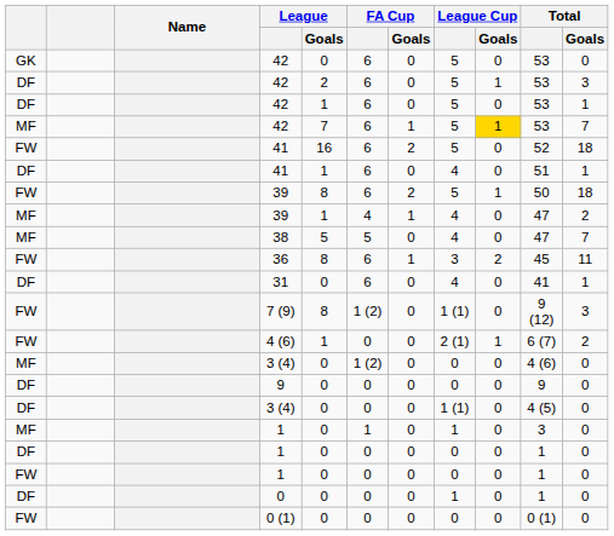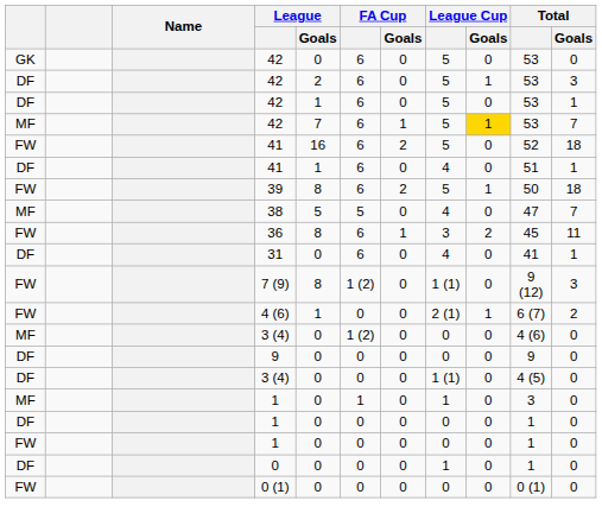 <table class="wikitable plainrowheaders" style="text-align:center;">
 <tr>
 <th rowspan="2" scope="col" width="40"></th>
 <th rowspan="2" scope="col" width="70"></th>
 <th rowspan="2" scope="col" width="160" scope=col>Name</th>
 <th colspan="2"><a href='#'>League</a></th>
 <th colspan="2"><a href='#'>FA Cup</a></th>
 <th colspan="2"><a href='#'>League Cup</a></th>
 <th colspan="2">Total</th>
 </tr>
 <tr>
 <th scope="col" width="40"></th>
 <th scope="col" width="45">Goals</th>
 <th scope="col" width="40"></th>
 <th scope="col" width="45">Goals</th>
 <th scope="col" width="40"></th>
 <th scope="col" width="45">Goals</th>
 <th scope="col" width="40"></th>
 <th scope="col" width="45">Goals</th>
 </tr>
 <tr>
 <td>GK</td>
 <td></td>
 <th scope=row></th>
 <td>42</td>
 <td>0</td>
 <td>6</td>
 <td>0</td>
 <td>5</td>
 <td>0</td>
 <td>53</td>
 <td>0</td>
 </tr>
 <tr>
 <td>DF</td>
 <td></td>
 <th scope=row></th>
 <td>42</td>
 <td>2</td>
 <td>6</td>
 <td>0</td>
 <td>5</td>
 <td>1</td>
 <td>53</td>
 <td>3</td>
 </tr>
 <tr>
 <td>DF</td>
 <td></td>
 <th scope=row></th>
 <td>42</td>
 <td>1</td>
 <td>6</td>
 <td>0</td>
 <td>5</td>
 <td>0</td>
 <td>53</td>
 <td>1</td>
 </tr>
 <tr>
 <td>MF</td>
 <td></td>
 <th scope=row></th>
 <td>42</td>
 <td>7</td>
 <td>6</td>
 <td>1</td>
 <td>5</td>
 <td style="background: gold;">1</td>
 <td>53</td>
 <td>7</td>
 </tr>
 <tr>
 <td>FW</td>
 <td></td>
 <th scope=row></th>
 <td>41</td>
 <td>16</td>
 <td>6</td>
 <td>2</td>
 <td>5</td>
 <td>0</td>
 <td>52</td>
 <td>18</td>
 </tr>
 <tr>
 <td>DF</td>
 <td></td>
 <th scope=row></th>
 <td>41</td>
 <td>1</td>
 <td>6</td>
 <td>0</td>
 <td>4</td>
 <td>0</td>
 <td>51</td>
 <td>1</td>
 </tr>
 <tr>
 <td>FW</td>
 <td></td>
 <th scope=row></th>
 <td>39</td>
 <td>8</td>
 <td>6</td>
 <td>2</td>
 <td>5</td>
 <td>1</td>
 <td>50</td>
 <td>18</td>
-</tr>
-<tr>
-<td>MF</td>
-<td></td>
-<th scope=row></th>
-<td>39</td>
-<td>1</td>
-<td>4</td>
-<td>1</td>
-<td>4</td>
-<td>0</td>
-<td>47</td>
-<td>2</td>
 </tr>
 <tr>
 <td>MF</td>
 <td></td>
 <th scope=row></th>
 <td>38</td>
 <td>5</td>
 <td>5</td>
 <td>0</td>
 <td>4</td>
 <td>0</td>
 <td>47</td>
 <td>7</td>
 </tr>
 <tr>
 <td>FW</td>
 <td></td>
 <th scope=row></th>
 <td>36</td>
 <td>8</td>
 <td>6</td>
 <td>1</td>
 <td>3</td>
 <td>2</td>
 <td>45</td>
 <td>11</td>
 </tr>
 <tr>
 <td>DF</td>
 <td></td>
 <th scope=row></th>
 <td>31</td>
 <td>0</td>
 <td>6</td>
 <td>0</td>
 <td>4</td>
 <td>0</td>
 <td>41</td>
 <td>1</td>
 </tr>
 <tr>
 <td>FW</td>
 <td></td>
 <th scope=row></th>
 <td>7 (9)</td>
 <td>8</td>
 <td>1 (2)</td>
 <td>0</td>
 <td>1 (1)</td>
 <td>0</td>
 <td>9 (12)</td>
 <td>3</td>
 </tr>
 <tr>
 <td>FW</td>
 <td></td>
 <th scope=row></th>
 <td>4 (6)</td>
 <td>1</td>
 <td>0</td>
 <td>0</td>
 <td>2 (1)</td>
 <td>1</td>
 <td>6 (7)</td>
 <td>2</td>
 </tr>
 <tr>
 <td>MF</td>
 <td></td>
 <th scope=row></th>
 <td>3 (4)</td>
 <td>0</td>
 <td>1 (2)</td>
 <td>0</td>
 <td>0</td>
 <td>0</td>
 <td>4 (6)</td>
 <td>0</td>
 </tr>
 <tr>
 <td>DF</td>
 <td></td>
 <th scope=row></th>
 <td>9</td>
 <td>0</td>
 <td>0</td>
 <td>0</td>
 <td>0</td>
 <td>0</td>
 <td>9</td>
 <td>0</td>
 </tr>
 <tr>
 <td>DF</td>
 <td></td>
 <th scope=row></th>
 <td>3 (4)</td>
 <td>0</td>
 <td>0</td>
 <td>0</td>
 <td>1 (1)</td>
 <td>0</td>
 <td>4 (5)</td>
 <td>0</td>
 </tr>
 <tr>
 <td>MF</td>
 <td></td>
 <th scope=row></th>
 <td>1</td>
 <td>0</td>
 <td>1</td>
 <td>0</td>
 <td>1</td>
 <td>0</td>
 <td>3</td>
 <td>0</td>
 </tr>
 <tr>
 <td>DF</td>
 <td></td>
 <th scope=row></th>
 <td>1</td>
 <td>0</td>
 <td>0</td>
 <td>0</td>
 <td>0</td>
 <td>0</td>
 <td>1</td>
 <td>0</td>
 </tr>
 <tr>
 <td>FW</td>
 <td></td>
 <th scope=row></th>
 <td>1</td>
 <td>0</td>
 <td>0</td>
 <td>0</td>
 <td>0</td>
 <td>0</td>
 <td>1</td>
 <td>0</td>
 </tr>
 <tr>
 <td>DF</td>
 <td></td>
 <th scope=row></th>
 <td>0</td>
 <td>0</td>
 <td>0</td>
 <td>0</td>
 <td>1</td>
 <td>0</td>
 <td>1</td>
 <td>0</td>
 </tr>
 <tr>
 <td>FW</td>
 <td></td>
 <th scope=row></th>
 <td>0 (1)</td>
 <td>0</td>
 <td>0</td>
 <td>0</td>
 <td>0</td>
 <td>0</td>
 <td>0 (1)</td>
 <td>0</td>
 </tr>
 </table>
